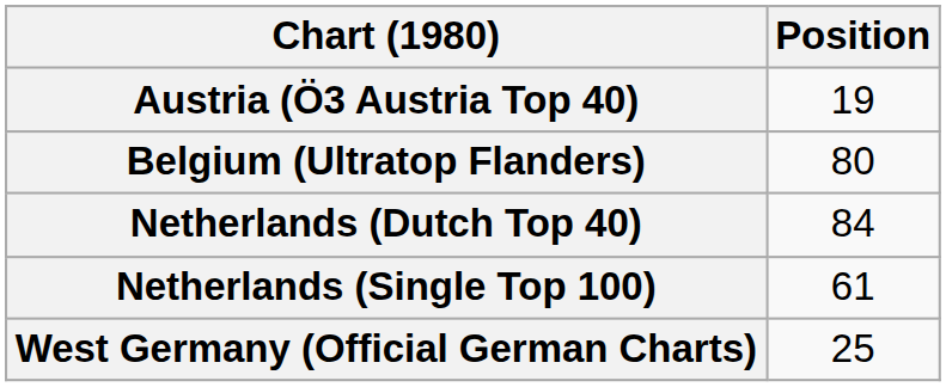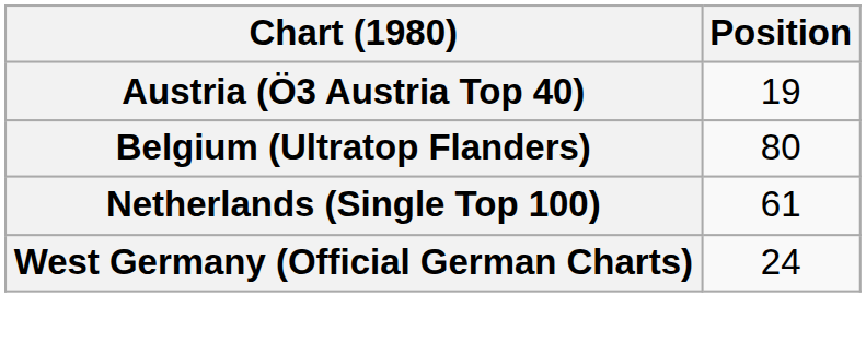 <table class="wikitable sortable plainrowheaders" style="text-align:center">
 <tr>
 <th scope="col">Chart (1980)</th>
 <th scope="col">Position</th>
 </tr>
 <tr>
 <th scope="row">Austria (Ö3 Austria Top 40)</th>
 <td>19</td>
 </tr>
 <tr>
 <th scope="row">Belgium (Ultratop Flanders)</th>
 <td>80</td>
 </tr>
 <tr>
-<th scope="row">Netherlands (Dutch Top 40)</th>
-<td>84</td>
-</tr>
-<tr>
 <th scope="row">Netherlands (Single Top 100)</th>
 <td>61</td>
 </tr>
 <tr>
 <th scope="row">West Germany (Official German Charts)</th>
-<td>25</td>
+<td>24</td>
 </tr>
 </table>
